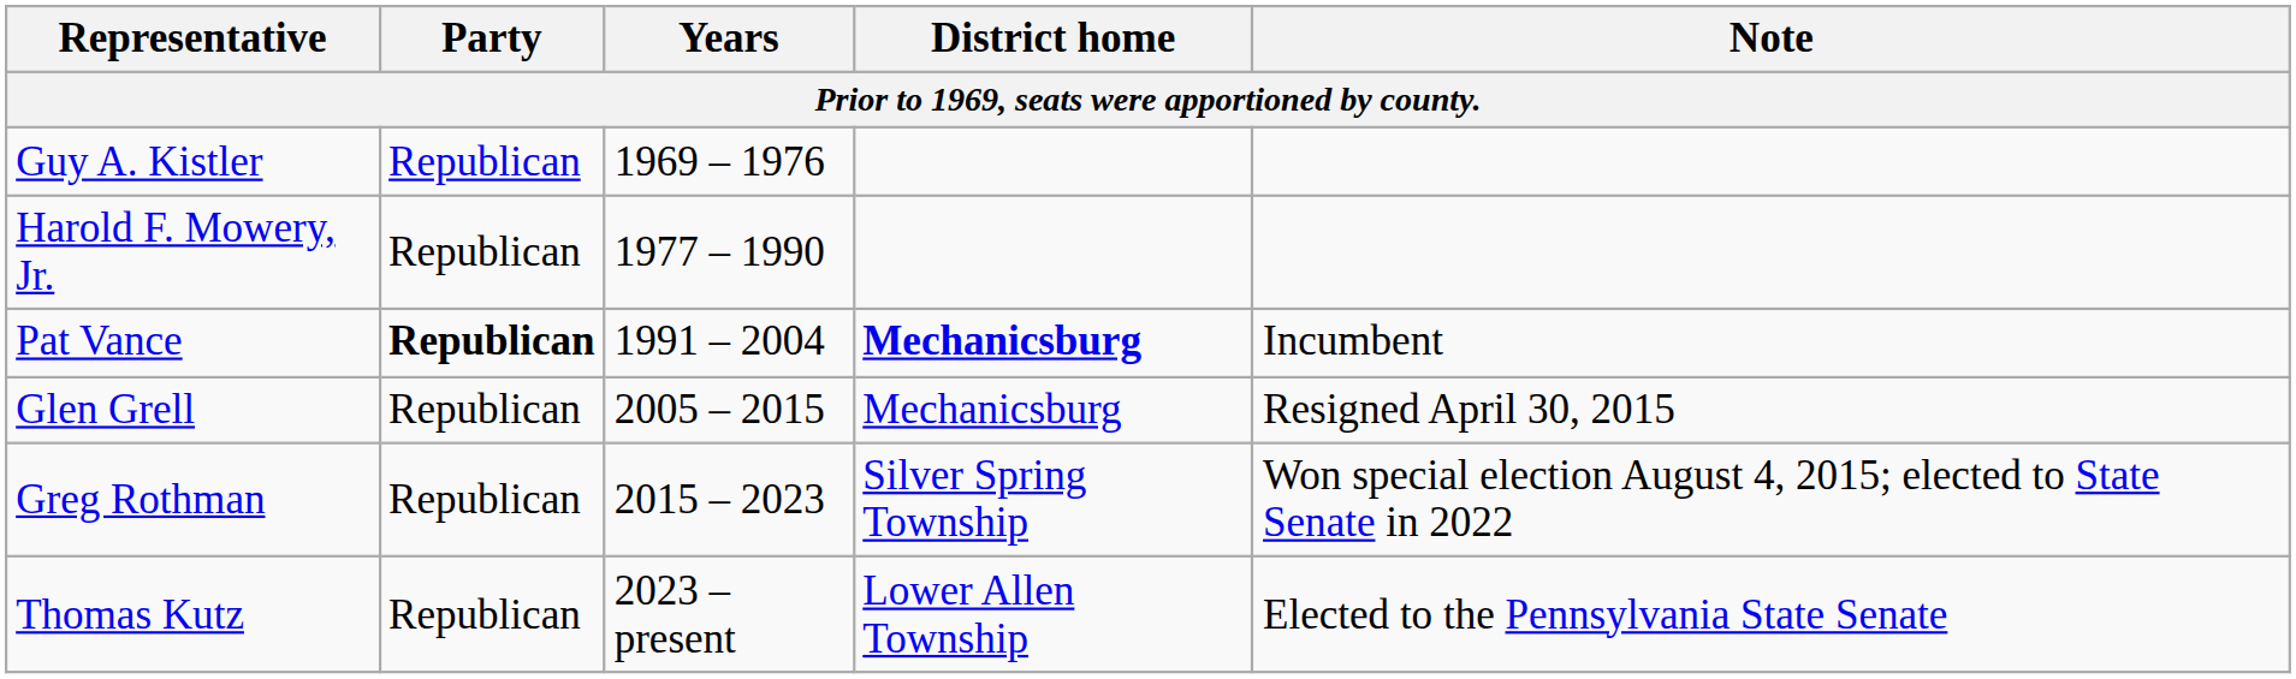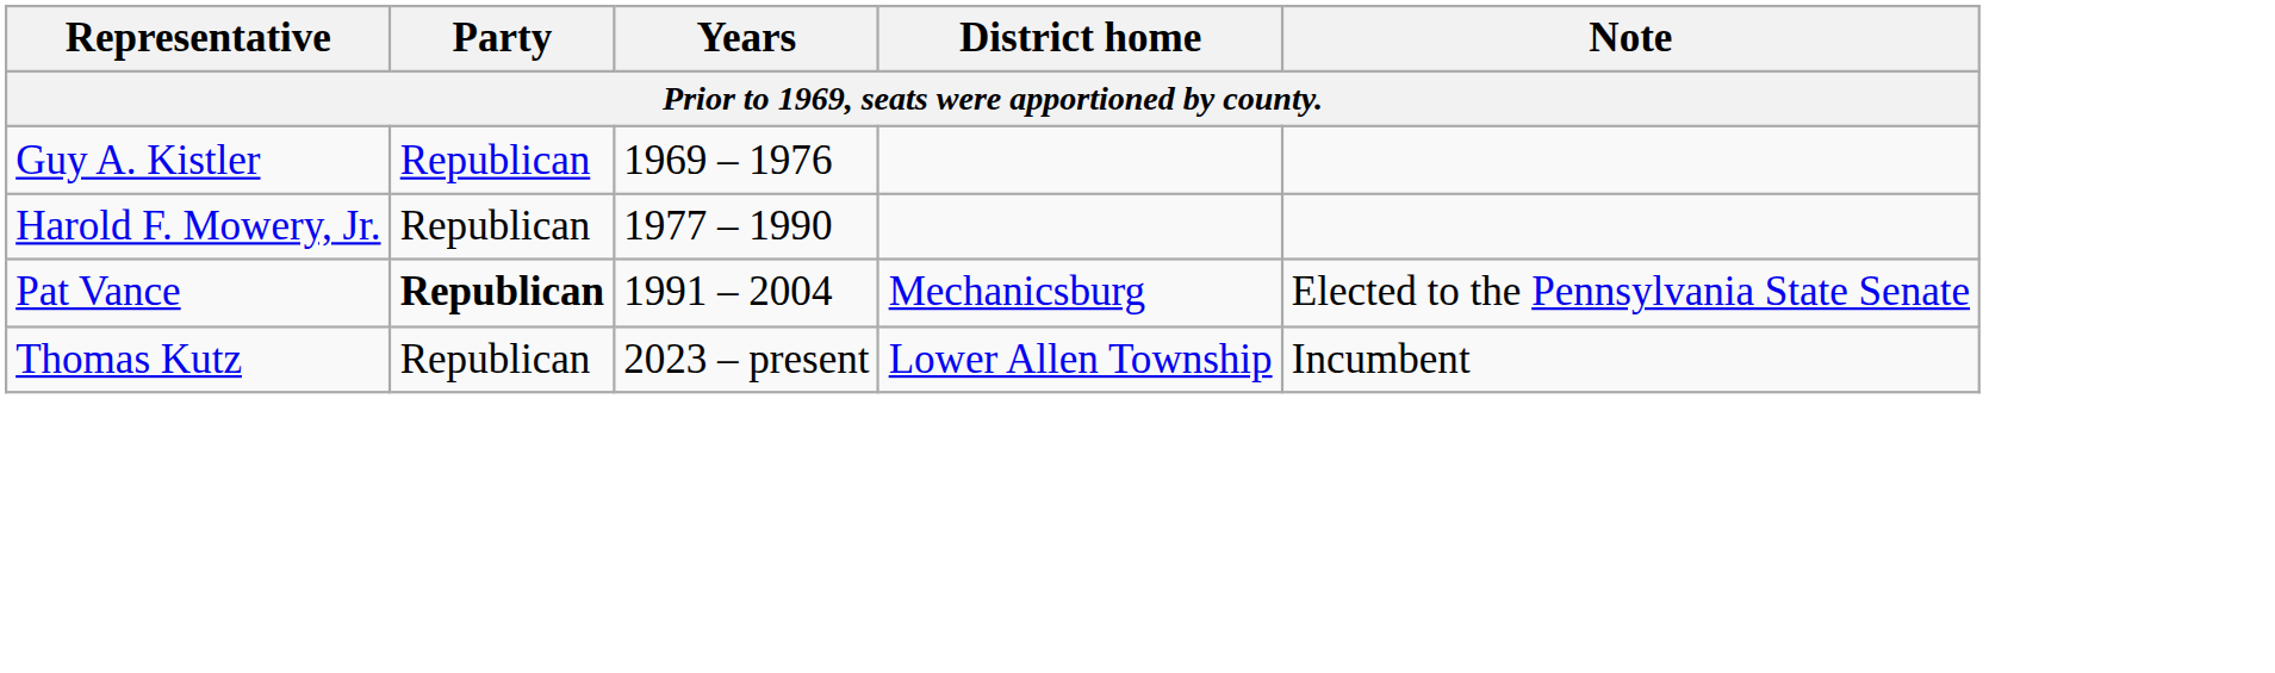 <table class=wikitable>
 <tr valign=bottom>
 <th>Representative</th>
 <th>Party</th>
 <th>Years</th>
 <th>District home</th>
 <th>Note</th>
 </tr>
 <tr>
 <th colspan=5 style="font-size: 80%;"><em>Prior to 1969, seats were apportioned by county.</em></th>
 </tr>
 <tr>
 <td><a href='#'>Guy A. Kistler</a></td>
 <td><a href='#'>Republican</a></td>
 <td>1969 – 1976</td>
 <td></td>
 <td></td>
 </tr>
 <tr>
 <td><a href='#'>Harold F. Mowery, Jr.</a></td>
 <td>Republican</td>
 <td>1977 – 1990</td>
 <td></td>
 <td></td>
 </tr>
 <tr>
 <td><a href='#'>Pat Vance</a></td>
 <td><strong>Republican</strong></td>
 <td>1991 – 2004</td>
-<td><strong><a href='#'>Mechanicsburg</a></strong></td>
-<td>Incumbent</td>
-</tr>
-<tr>
-<td><a href='#'>Glen Grell</a></td>
-<td>Republican</td>
-<td>2005 – 2015</td>
 <td><a href='#'>Mechanicsburg</a></td>
-<td>Resigned April 30, 2015</td>
-</tr>
-<tr>
-<td><a href='#'>Greg Rothman</a></td>
-<td>Republican</td>
-<td>2015 – 2023</td>
-<td><a href='#'>Silver Spring Township</a></td>
-<td>Won special election August 4, 2015; elected to <a href='#'>State Senate</a> in 2022</td>
+<td>Elected to the <a href='#'>Pennsylvania State Senate</a></td>
 </tr>
 <tr>
 <td><a href='#'>Thomas Kutz</a></td>
 <td>Republican</td>
 <td>2023 – present</td>
 <td><a href='#'>Lower Allen Township</a></td>
-<td>Elected to the <a href='#'>Pennsylvania State Senate</a></td>
+<td>Incumbent</td>
 </tr>
 </table>
